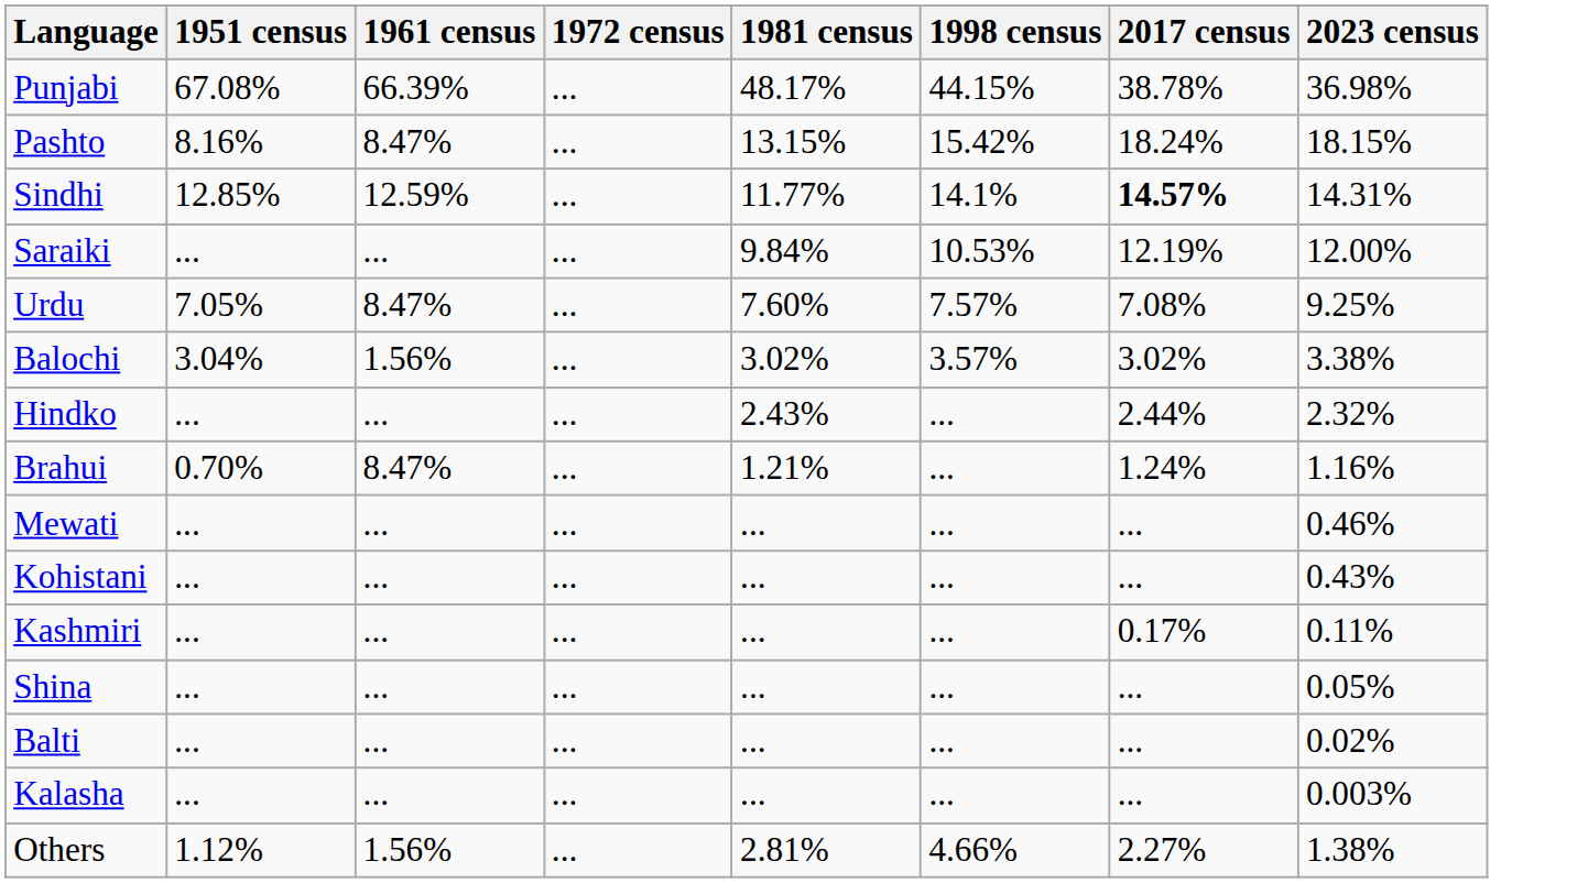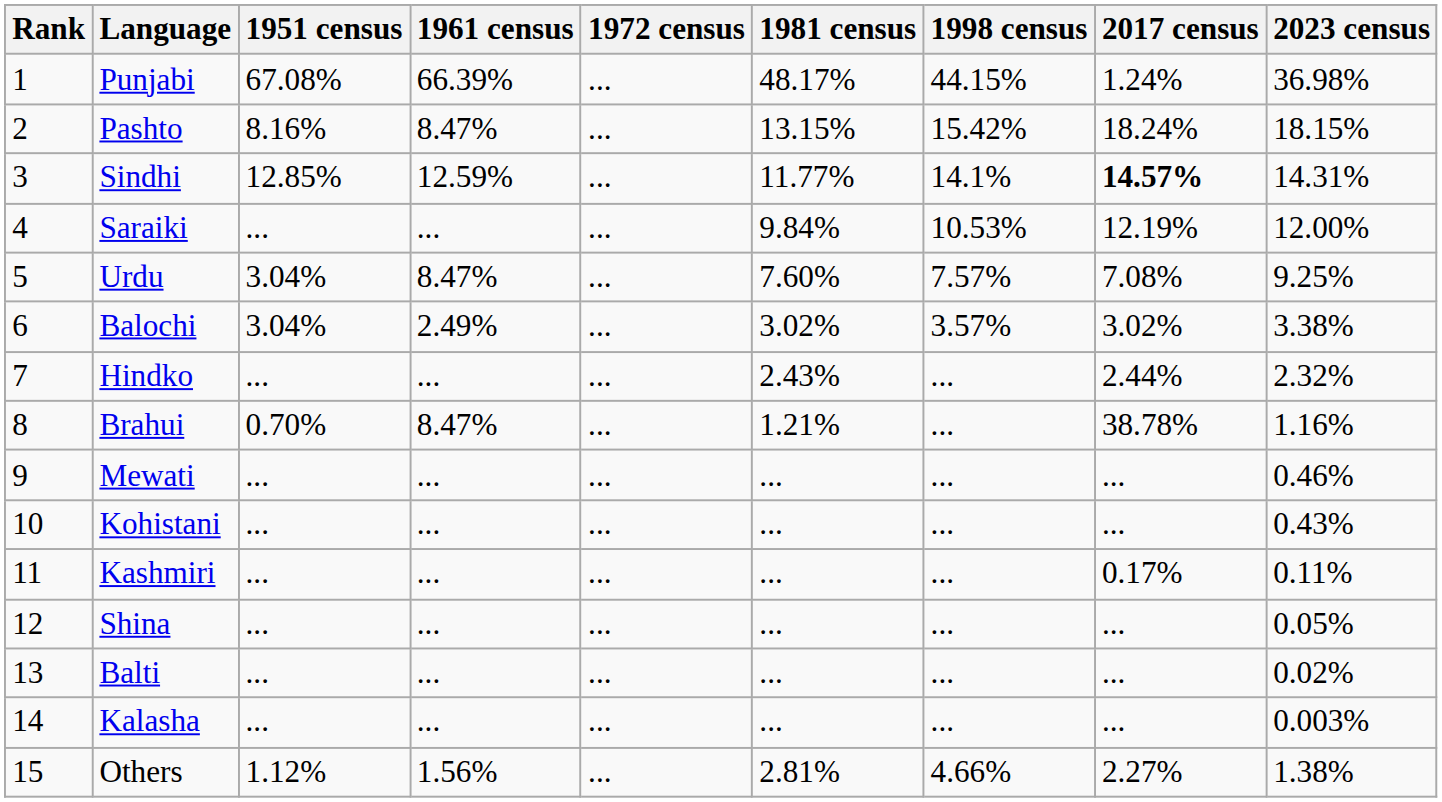 <table class="sortable wikitable">
 <tr>
+<th>Rank</th>
 <th>Language</th>
 <th>1951 census</th>
 <th>1961 census</th>
 <th>1972 census</th>
 <th>1981 census</th>
 <th>1998 census</th>
 <th>2017 census</th>
 <th>2023 census</th>
 </tr>
 <tr>
+<td>1</td>
 <td><a href='#'>Punjabi</a></td>
 <td>67.08%</td>
 <td>66.39%</td>
 <td>...</td>
 <td>48.17%</td>
 <td>44.15%</td>
-<td>38.78%</td>
+<td>1.24%</td>
 <td>36.98%</td>
 </tr>
 <tr>
+<td>2</td>
 <td><a href='#'>Pashto</a></td>
 <td>8.16%</td>
 <td>8.47%</td>
 <td>...</td>
 <td>13.15%</td>
 <td>15.42%</td>
 <td>18.24%</td>
 <td>18.15%</td>
 </tr>
 <tr>
+<td>3</td>
 <td><a href='#'>Sindhi</a></td>
 <td>12.85%</td>
 <td>12.59%</td>
 <td>...</td>
 <td>11.77%</td>
 <td>14.1%</td>
 <td><strong>14.57%</strong></td>
 <td>14.31%</td>
 </tr>
 <tr>
+<td>4</td>
 <td><a href='#'>Saraiki</a></td>
 <td>...</td>
 <td>...</td>
 <td>...</td>
 <td>9.84%</td>
 <td>10.53%</td>
 <td>12.19%</td>
 <td>12.00%</td>
 </tr>
 <tr>
+<td>5</td>
 <td><a href='#'>Urdu</a></td>
-<td>7.05%</td>
+<td>3.04%</td>
 <td>8.47%</td>
 <td>...</td>
 <td>7.60%</td>
 <td>7.57%</td>
 <td>7.08%</td>
 <td>9.25%</td>
 </tr>
 <tr>
+<td>6</td>
 <td><a href='#'>Balochi</a></td>
 <td>3.04%</td>
-<td>1.56%</td>
+<td>2.49%</td>
 <td>...</td>
 <td>3.02%</td>
 <td>3.57%</td>
 <td>3.02%</td>
 <td>3.38%</td>
 </tr>
 <tr>
+<td>7</td>
 <td><a href='#'>Hindko</a></td>
 <td>...</td>
 <td>...</td>
 <td>...</td>
 <td>2.43%</td>
 <td>...</td>
 <td>2.44%</td>
 <td>2.32%</td>
 </tr>
 <tr>
+<td>8</td>
 <td><a href='#'>Brahui</a></td>
 <td>0.70%</td>
 <td>8.47%</td>
 <td>...</td>
 <td>1.21%</td>
 <td>...</td>
-<td>1.24%</td>
+<td>38.78%</td>
 <td>1.16%</td>
 </tr>
 <tr>
+<td>9</td>
 <td><a href='#'>Mewati</a></td>
 <td>...</td>
 <td>...</td>
 <td>...</td>
 <td>...</td>
 <td>...</td>
 <td>...</td>
 <td>0.46%</td>
 </tr>
 <tr>
+<td>10</td>
 <td><a href='#'>Kohistani</a></td>
 <td>...</td>
 <td>...</td>
 <td>...</td>
 <td>...</td>
 <td>...</td>
 <td>...</td>
 <td>0.43%</td>
 </tr>
 <tr>
+<td>11</td>
 <td><a href='#'>Kashmiri</a></td>
 <td>...</td>
 <td>...</td>
 <td>...</td>
 <td>...</td>
 <td>...</td>
 <td>0.17%</td>
 <td>0.11%</td>
 </tr>
 <tr>
+<td>12</td>
 <td><a href='#'>Shina</a></td>
 <td>...</td>
 <td>...</td>
 <td>...</td>
 <td>...</td>
 <td>...</td>
 <td>...</td>
 <td>0.05%</td>
 </tr>
 <tr>
+<td>13</td>
 <td><a href='#'>Balti</a></td>
 <td>...</td>
 <td>...</td>
 <td>...</td>
 <td>...</td>
 <td>...</td>
 <td>...</td>
 <td>0.02%</td>
 </tr>
 <tr>
+<td>14</td>
 <td><a href='#'>Kalasha</a></td>
 <td>...</td>
 <td>...</td>
 <td>...</td>
 <td>...</td>
 <td>...</td>
 <td>...</td>
 <td>0.003%</td>
 </tr>
 <tr>
+<td>15</td>
 <td>Others</td>
 <td>1.12%</td>
 <td>1.56%</td>
 <td>...</td>
 <td>2.81%</td>
 <td>4.66%</td>
 <td>2.27%</td>
 <td>1.38%</td>
 </tr>
 </table>
